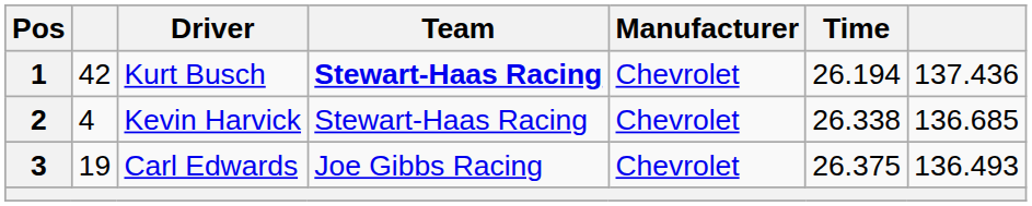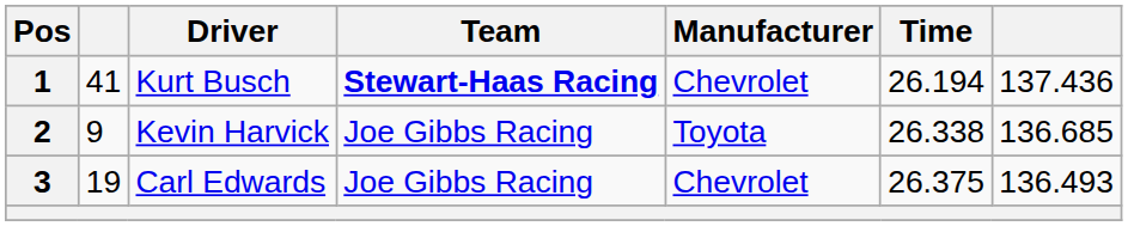 <table class="wikitable" style="font-size:95%">
 <tr>
 <th>Pos</th>
 <th></th>
 <th>Driver</th>
 <th>Team</th>
 <th>Manufacturer</th>
 <th>Time</th>
 <th></th>
 </tr>
 <tr>
 <th>1</th>
-<td>42</td>
+<td>41</td>
 <td><a href='#'>Kurt Busch</a></td>
 <td><strong><a href='#'>Stewart-Haas Racing</a></strong></td>
 <td><a href='#'>Chevrolet</a></td>
 <td>26.194</td>
 <td>137.436</td>
 </tr>
 <tr>
 <th>2</th>
-<td>4</td>
+<td>9</td>
 <td><a href='#'>Kevin Harvick</a></td>
-<td><a href='#'>Stewart-Haas Racing</a></td>
-<td><a href='#'>Chevrolet</a></td>
+<td><a href='#'>Joe Gibbs Racing</a></td>
+<td><a href='#'>Toyota</a></td>
 <td>26.338</td>
 <td>136.685</td>
 </tr>
 <tr>
 <th>3</th>
 <td>19</td>
 <td><a href='#'>Carl Edwards</a></td>
 <td><a href='#'>Joe Gibbs Racing</a></td>
 <td><a href='#'>Chevrolet</a></td>
 <td>26.375</td>
 <td>136.493</td>
 </tr>
 <tr>
 <th colspan="7"></th>
 </tr>
 </table>
